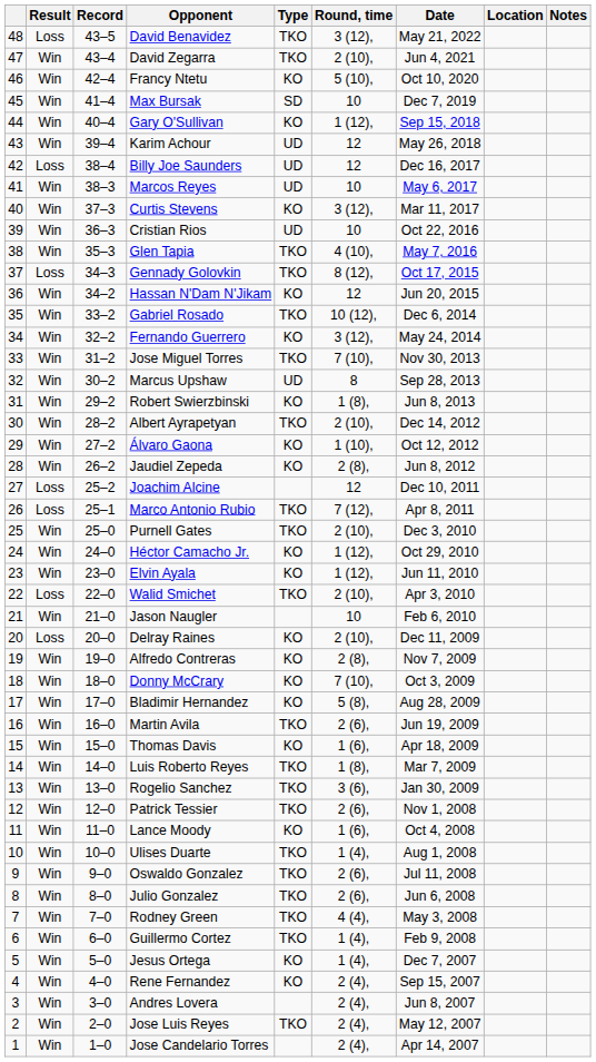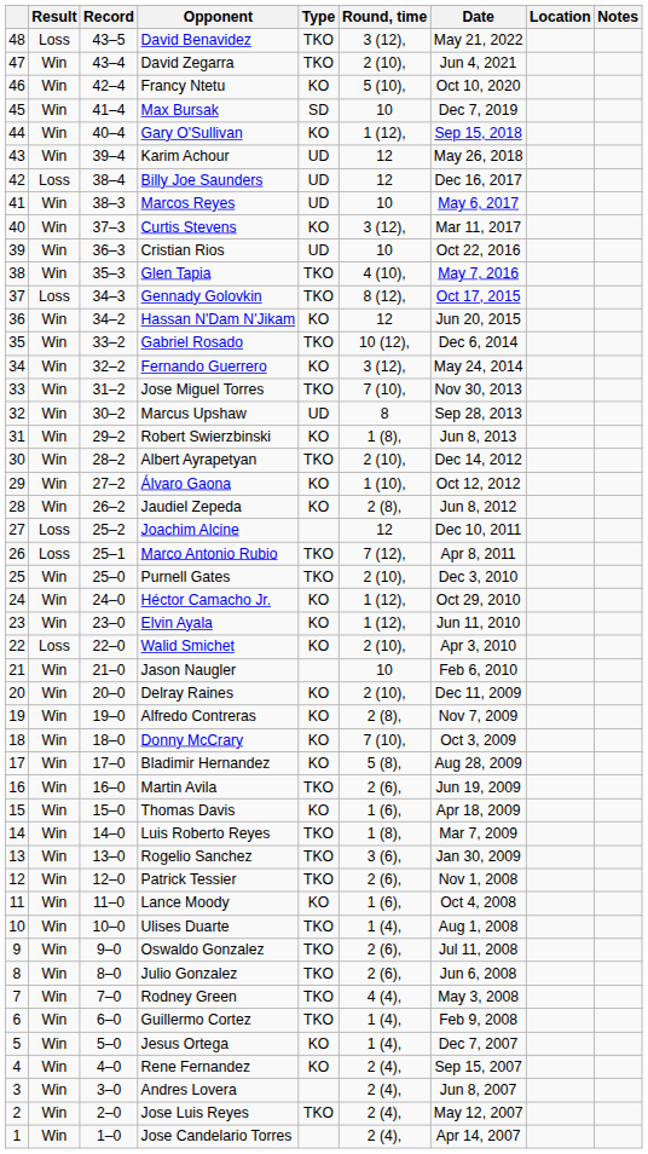 <table class="wikitable" style="text-align:center">
 <tr>
 <th></th>
 <th>Result</th>
 <th>Record</th>
 <th>Opponent</th>
 <th>Type</th>
 <th>Round, time</th>
 <th>Date</th>
 <th>Location</th>
 <th>Notes</th>
 </tr>
 <tr>
 <td>48</td>
 <td>Loss</td>
 <td>43–5</td>
 <td style="text-align:left;"><a href='#'>David Benavidez</a></td>
 <td>TKO</td>
 <td>3 (12), </td>
 <td>May 21, 2022</td>
 <td style="text-align:left;"></td>
 <td style="text-align:left;"></td>
 </tr>
 <tr>
 <td>47</td>
 <td>Win</td>
 <td>43–4</td>
 <td style="text-align:left;">David Zegarra</td>
 <td>TKO</td>
 <td>2 (10), </td>
 <td>Jun 4, 2021</td>
 <td style="text-align:left;"></td>
 <td></td>
 </tr>
 <tr>
 <td>46</td>
 <td>Win</td>
 <td>42–4</td>
 <td style="text-align:left;">Francy Ntetu</td>
 <td>KO</td>
 <td>5 (10), </td>
 <td>Oct 10, 2020</td>
 <td style="text-align:left;"></td>
 <td></td>
 </tr>
 <tr>
 <td>45</td>
 <td>Win</td>
 <td>41–4</td>
 <td style="text-align:left;"><a href='#'>Max Bursak</a></td>
 <td>SD</td>
 <td>10</td>
 <td>Dec 7, 2019</td>
 <td style="text-align:left;"></td>
 <td></td>
 </tr>
 <tr>
 <td>44</td>
 <td>Win</td>
 <td>40–4</td>
 <td style="text-align:left;"><a href='#'>Gary O'Sullivan</a></td>
 <td>KO</td>
 <td>1 (12), </td>
 <td><a href='#'>Sep 15, 2018</a></td>
 <td style="text-align:left;"></td>
 <td></td>
 </tr>
 <tr>
 <td>43</td>
 <td>Win</td>
 <td>39–4</td>
 <td style="text-align:left;">Karim Achour</td>
 <td>UD</td>
 <td>12</td>
 <td>May 26, 2018</td>
 <td style="text-align:left;"></td>
 <td></td>
 </tr>
 <tr>
 <td>42</td>
 <td>Loss</td>
 <td>38–4</td>
 <td style="text-align:left;"><a href='#'>Billy Joe Saunders</a></td>
 <td>UD</td>
 <td>12</td>
 <td>Dec 16, 2017</td>
 <td style="text-align:left;"></td>
 <td style="text-align:left;"></td>
 </tr>
 <tr>
 <td>41</td>
 <td>Win</td>
 <td>38–3</td>
 <td style="text-align:left;"><a href='#'>Marcos Reyes</a></td>
 <td>UD</td>
 <td>10</td>
 <td><a href='#'>May 6, 2017</a></td>
 <td style="text-align:left;"></td>
 <td></td>
 </tr>
 <tr>
 <td>40</td>
 <td>Win</td>
 <td>37–3</td>
 <td style="text-align:left;"><a href='#'>Curtis Stevens</a></td>
 <td>KO</td>
 <td>3 (12), </td>
 <td>Mar 11, 2017</td>
 <td style="text-align:left;"></td>
 <td style="text-align:left;"></td>
 </tr>
 <tr>
 <td>39</td>
 <td>Win</td>
 <td>36–3</td>
 <td style="text-align:left;">Cristian Rios</td>
 <td>UD</td>
 <td>10</td>
 <td>Oct 22, 2016</td>
 <td style="text-align:left;"></td>
 <td></td>
 </tr>
 <tr>
 <td>38</td>
 <td>Win</td>
 <td>35–3</td>
 <td style="text-align:left;"><a href='#'>Glen Tapia</a></td>
 <td>TKO</td>
 <td>4 (10), </td>
 <td><a href='#'>May 7, 2016</a></td>
 <td style="text-align:left;"></td>
 <td style="text-align:left;"></td>
 </tr>
 <tr>
 <td>37</td>
 <td>Loss</td>
 <td>34–3</td>
 <td style="text-align:left;"><a href='#'>Gennady Golovkin</a></td>
 <td>TKO</td>
 <td>8 (12), </td>
 <td><a href='#'>Oct 17, 2015</a></td>
 <td style="text-align:left;"></td>
 <td style="text-align:left;"></td>
 </tr>
 <tr>
 <td>36</td>
 <td>Win</td>
 <td>34–2</td>
 <td style="text-align:left;"><a href='#'>Hassan N'Dam N'Jikam</a></td>
 <td>KO</td>
 <td>12</td>
 <td>Jun 20, 2015</td>
 <td style="text-align:left;"></td>
 <td style="text-align:left;"></td>
 </tr>
 <tr>
 <td>35</td>
 <td>Win</td>
 <td>33–2</td>
 <td style="text-align:left;"><a href='#'>Gabriel Rosado</a></td>
 <td>TKO</td>
 <td>10 (12), </td>
 <td>Dec 6, 2014</td>
 <td style="text-align:left;"></td>
 <td style="text-align:left;"></td>
 </tr>
 <tr>
 <td>34</td>
 <td>Win</td>
 <td>32–2</td>
 <td style="text-align:left;"><a href='#'>Fernando Guerrero</a></td>
 <td>KO</td>
 <td>3 (12), </td>
 <td>May 24, 2014</td>
 <td style="text-align:left;"></td>
 <td style="text-align:left;"></td>
 </tr>
 <tr>
 <td>33</td>
 <td>Win</td>
 <td>31–2</td>
 <td style="text-align:left;">Jose Miguel Torres</td>
 <td>TKO</td>
 <td>7 (10), </td>
 <td>Nov 30, 2013</td>
 <td style="text-align:left;"></td>
 <td></td>
 </tr>
 <tr>
 <td>32</td>
 <td>Win</td>
 <td>30–2</td>
 <td style="text-align:left;">Marcus Upshaw</td>
 <td>UD</td>
 <td>8</td>
 <td>Sep 28, 2013</td>
 <td style="text-align:left;"></td>
 <td></td>
 </tr>
 <tr>
 <td>31</td>
 <td>Win</td>
 <td>29–2</td>
 <td style="text-align:left;">Robert Swierzbinski</td>
 <td>KO</td>
 <td>1 (8), </td>
 <td>Jun 8, 2013</td>
 <td style="text-align:left;"></td>
 <td></td>
 </tr>
 <tr>
 <td>30</td>
 <td>Win</td>
 <td>28–2</td>
 <td style="text-align:left;">Albert Ayrapetyan</td>
 <td>TKO</td>
 <td>2 (10), </td>
 <td>Dec 14, 2012</td>
 <td style="text-align:left;"></td>
 <td></td>
 </tr>
 <tr>
 <td>29</td>
 <td>Win</td>
 <td>27–2</td>
 <td style="text-align:left;"><a href='#'>Álvaro Gaona</a></td>
 <td>KO</td>
 <td>1 (10), </td>
 <td>Oct 12, 2012</td>
 <td style="text-align:left;"></td>
 <td></td>
 </tr>
 <tr>
 <td>28</td>
 <td>Win</td>
 <td>26–2</td>
 <td style="text-align:left;">Jaudiel Zepeda</td>
 <td>KO</td>
 <td>2 (8), </td>
 <td>Jun 8, 2012</td>
 <td style="text-align:left;"></td>
 <td></td>
 </tr>
 <tr>
 <td>27</td>
 <td>Loss</td>
 <td>25–2</td>
 <td style="text-align:left;"><a href='#'>Joachim Alcine</a></td>
 <td></td>
 <td>12</td>
 <td>Dec 10, 2011</td>
 <td style="text-align:left;"></td>
 <td style="text-align:left;"></td>
 </tr>
 <tr>
 <td>26</td>
 <td>Loss</td>
 <td>25–1</td>
 <td style="text-align:left;"><a href='#'>Marco Antonio Rubio</a></td>
 <td>TKO</td>
 <td>7 (12), </td>
 <td>Apr 8, 2011</td>
 <td style="text-align:left;"></td>
 <td></td>
 </tr>
 <tr>
 <td>25</td>
 <td>Win</td>
 <td>25–0</td>
 <td style="text-align:left;">Purnell Gates</td>
 <td>TKO</td>
 <td>2 (10), </td>
 <td>Dec 3, 2010</td>
 <td style="text-align:left;"></td>
 <td></td>
 </tr>
 <tr>
 <td>24</td>
 <td>Win</td>
 <td>24–0</td>
 <td style="text-align:left;"><a href='#'>Héctor Camacho Jr.</a></td>
 <td>KO</td>
 <td>1 (12), </td>
 <td>Oct 29, 2010</td>
 <td style="text-align:left;"></td>
 <td style="text-align:left;"></td>
 </tr>
 <tr>
 <td>23</td>
 <td>Win</td>
 <td>23–0</td>
 <td style="text-align:left;"><a href='#'>Elvin Ayala</a></td>
 <td>KO</td>
 <td>1 (12), </td>
 <td>Jun 11, 2010</td>
 <td style="text-align:left;"></td>
 <td style="text-align:left;"></td>
 </tr>
 <tr>
 <td>22</td>
 <td>Loss</td>
 <td>22–0</td>
 <td style="text-align:left;"><a href='#'>Walid Smichet</a></td>
-<td>TKO</td>
+<td>KO</td>
 <td>2 (10), </td>
 <td>Apr 3, 2010</td>
 <td style="text-align:left;"></td>
 <td style="text-align:left;"></td>
 </tr>
 <tr>
 <td>21</td>
 <td>Win</td>
 <td>21–0</td>
 <td style="text-align:left;">Jason Naugler</td>
 <td></td>
 <td>10</td>
 <td>Feb 6, 2010</td>
 <td style="text-align:left;"></td>
 <td style="text-align:left;"></td>
 </tr>
 <tr>
 <td>20</td>
-<td>Loss</td>
+<td>Win</td>
 <td>20–0</td>
 <td style="text-align:left;">Delray Raines</td>
 <td>KO</td>
 <td>2 (10), </td>
 <td>Dec 11, 2009</td>
 <td style="text-align:left;"></td>
 <td style="text-align:left;"></td>
 </tr>
 <tr>
 <td>19</td>
 <td>Win</td>
 <td>19–0</td>
 <td style="text-align:left;">Alfredo Contreras</td>
 <td>KO</td>
 <td>2 (8), </td>
 <td>Nov 7, 2009</td>
 <td style="text-align:left;"></td>
 <td></td>
 </tr>
 <tr>
 <td>18</td>
 <td>Win</td>
 <td>18–0</td>
 <td style="text-align:left;"><a href='#'>Donny McCrary</a></td>
 <td>KO</td>
 <td>7 (10), </td>
 <td>Oct 3, 2009</td>
 <td style="text-align:left;"></td>
 <td></td>
 </tr>
 <tr>
 <td>17</td>
 <td>Win</td>
 <td>17–0</td>
 <td style="text-align:left;">Bladimir Hernandez</td>
 <td>KO</td>
 <td>5 (8), </td>
 <td>Aug 28, 2009</td>
 <td style="text-align:left;"></td>
 <td></td>
 </tr>
 <tr>
 <td>16</td>
 <td>Win</td>
 <td>16–0</td>
 <td style="text-align:left;">Martin Avila</td>
 <td>TKO</td>
 <td>2 (6), </td>
 <td>Jun 19, 2009</td>
 <td style="text-align:left;"></td>
 <td></td>
 </tr>
 <tr>
 <td>15</td>
 <td>Win</td>
 <td>15–0</td>
 <td style="text-align:left;">Thomas Davis</td>
 <td>KO</td>
 <td>1 (6), </td>
 <td>Apr 18, 2009</td>
 <td style="text-align:left;"></td>
 <td></td>
 </tr>
 <tr>
 <td>14</td>
 <td>Win</td>
 <td>14–0</td>
 <td style="text-align:left;">Luis Roberto Reyes</td>
 <td>TKO</td>
 <td>1 (8), </td>
 <td>Mar 7, 2009</td>
 <td style="text-align:left;"></td>
 <td></td>
 </tr>
 <tr>
 <td>13</td>
 <td>Win</td>
 <td>13–0</td>
 <td style="text-align:left;">Rogelio Sanchez</td>
 <td>TKO</td>
 <td>3 (6), </td>
 <td>Jan 30, 2009</td>
 <td style="text-align:left;"></td>
 <td></td>
 </tr>
 <tr>
 <td>12</td>
 <td>Win</td>
 <td>12–0</td>
 <td style="text-align:left;">Patrick Tessier</td>
 <td>TKO</td>
 <td>2 (6), </td>
 <td>Nov 1, 2008</td>
 <td style="text-align:left;"></td>
 <td style="text-align:left;"></td>
 </tr>
 <tr>
 <td>11</td>
 <td>Win</td>
 <td>11–0</td>
 <td style="text-align:left;">Lance Moody</td>
 <td>KO</td>
 <td>1 (6), </td>
 <td>Oct 4, 2008</td>
 <td style="text-align:left;"></td>
 <td></td>
 </tr>
 <tr>
 <td>10</td>
 <td>Win</td>
 <td>10–0</td>
 <td style="text-align:left;">Ulises Duarte</td>
 <td>TKO</td>
 <td>1 (4), </td>
 <td>Aug 1, 2008</td>
 <td style="text-align:left;"></td>
 <td></td>
 </tr>
 <tr>
 <td>9</td>
 <td>Win</td>
 <td>9–0</td>
 <td style="text-align:left;">Oswaldo Gonzalez</td>
 <td>TKO</td>
 <td>2 (6), </td>
 <td>Jul 11, 2008</td>
 <td style="text-align:left;"></td>
 <td></td>
 </tr>
 <tr>
 <td>8</td>
 <td>Win</td>
 <td>8–0</td>
 <td style="text-align:left;">Julio Gonzalez</td>
 <td>TKO</td>
 <td>2 (6), </td>
 <td>Jun 6, 2008</td>
 <td style="text-align:left;"></td>
 <td></td>
 </tr>
 <tr>
 <td>7</td>
 <td>Win</td>
 <td>7–0</td>
 <td style="text-align:left;">Rodney Green</td>
 <td>TKO</td>
 <td>4 (4), </td>
 <td>May 3, 2008</td>
 <td style="text-align:left;"></td>
 <td></td>
 </tr>
 <tr>
 <td>6</td>
 <td>Win</td>
 <td>6–0</td>
 <td style="text-align:left;">Guillermo Cortez</td>
 <td>TKO</td>
 <td>1 (4), </td>
 <td>Feb 9, 2008</td>
 <td style="text-align:left;"></td>
 <td></td>
 </tr>
 <tr>
 <td>5</td>
 <td>Win</td>
 <td>5–0</td>
 <td style="text-align:left;">Jesus Ortega</td>
 <td>KO</td>
 <td>1 (4), </td>
 <td>Dec 7, 2007</td>
 <td style="text-align:left;"></td>
 <td></td>
 </tr>
 <tr>
 <td>4</td>
 <td>Win</td>
 <td>4–0</td>
 <td style="text-align:left;">Rene Fernandez</td>
 <td>KO</td>
 <td>2 (4), </td>
 <td>Sep 15, 2007</td>
 <td style="text-align:left;"></td>
 <td></td>
 </tr>
 <tr>
 <td>3</td>
 <td>Win</td>
 <td>3–0</td>
 <td style="text-align:left;">Andres Lovera</td>
 <td></td>
 <td>2 (4), </td>
 <td>Jun 8, 2007</td>
 <td style="text-align:left;"></td>
 <td></td>
 </tr>
 <tr>
 <td>2</td>
 <td>Win</td>
 <td>2–0</td>
 <td style="text-align:left;">Jose Luis Reyes</td>
 <td>TKO</td>
 <td>2 (4), </td>
 <td>May 12, 2007</td>
 <td style="text-align:left;"></td>
 <td></td>
 </tr>
 <tr>
 <td>1</td>
 <td>Win</td>
 <td>1–0</td>
 <td style="text-align:left;">Jose Candelario Torres</td>
 <td></td>
 <td>2 (4), </td>
 <td>Apr 14, 2007</td>
 <td style="text-align:left;"></td>
 <td></td>
 </tr>
 </table>
